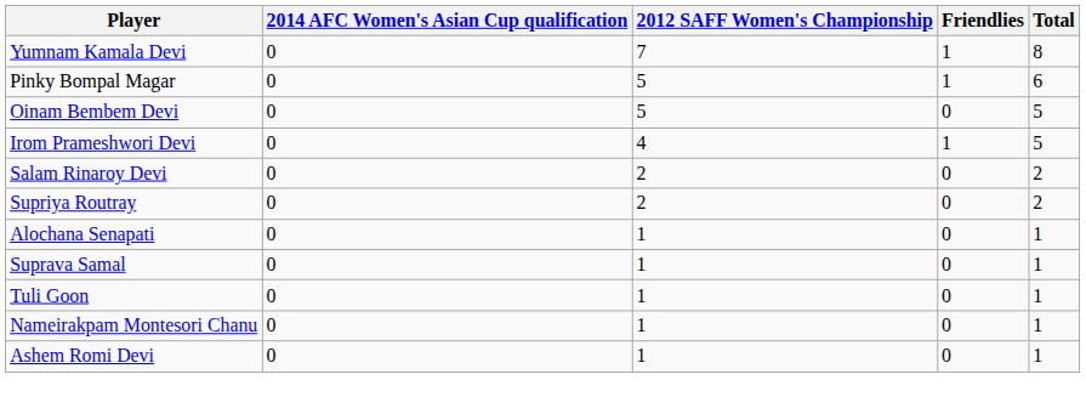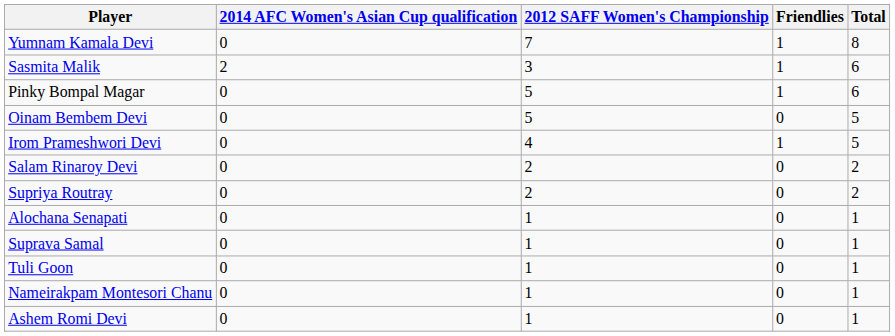 <table class="wikitable sortable" style="text-align: left;">
 <tr>
 <th>Player</th>
 <th><a href='#'>2014 AFC Women's Asian Cup qualification</a></th>
 <th><a href='#'>2012 SAFF Women's Championship</a></th>
 <th>Friendlies</th>
 <th>Total</th>
 </tr>
 <tr>
 <td><a href='#'>Yumnam Kamala Devi</a></td>
 <td>0</td>
 <td>7</td>
 <td>1</td>
 <td>8</td>
+</tr>
+<tr>
+<td><a href='#'>Sasmita Malik</a></td>
+<td>2</td>
+<td>3</td>
+<td>1</td>
+<td>6</td>
 </tr>
 <tr>
 <td>Pinky Bompal Magar</td>
 <td>0</td>
 <td>5</td>
 <td>1</td>
 <td>6</td>
 </tr>
 <tr>
 <td><a href='#'>Oinam Bembem Devi</a></td>
 <td>0</td>
 <td>5</td>
 <td>0</td>
 <td>5</td>
 </tr>
 <tr>
 <td><a href='#'>Irom Prameshwori Devi</a></td>
 <td>0</td>
 <td>4</td>
 <td>1</td>
 <td>5</td>
 </tr>
 <tr>
 <td><a href='#'>Salam Rinaroy Devi</a></td>
 <td>0</td>
 <td>2</td>
 <td>0</td>
 <td>2</td>
 </tr>
 <tr>
 <td><a href='#'>Supriya Routray</a></td>
 <td>0</td>
 <td>2</td>
 <td>0</td>
 <td>2</td>
 </tr>
 <tr>
 <td><a href='#'>Alochana Senapati</a></td>
 <td>0</td>
 <td>1</td>
 <td>0</td>
 <td>1</td>
 </tr>
 <tr>
 <td><a href='#'>Suprava Samal</a></td>
 <td>0</td>
 <td>1</td>
 <td>0</td>
 <td>1</td>
 </tr>
 <tr>
 <td><a href='#'>Tuli Goon</a></td>
 <td>0</td>
 <td>1</td>
 <td>0</td>
 <td>1</td>
 </tr>
 <tr>
 <td><a href='#'>Nameirakpam Montesori Chanu</a></td>
 <td>0</td>
 <td>1</td>
 <td>0</td>
 <td>1</td>
 </tr>
 <tr>
 <td><a href='#'>Ashem Romi Devi</a></td>
 <td>0</td>
 <td>1</td>
 <td>0</td>
 <td>1</td>
 </tr>
 </table>
